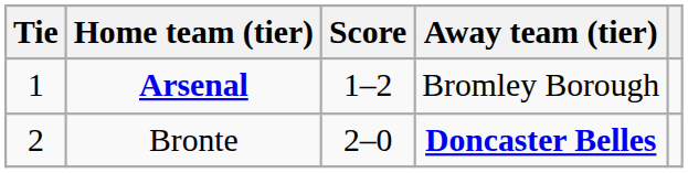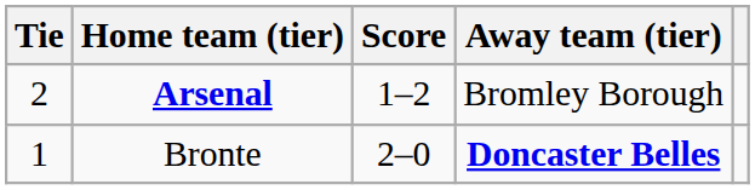 <table class="wikitable" style="text-align:center; font-size:85%">
 <tr>
 <th>Tie</th>
 <th>Home team (tier)</th>
 <th>Score</th>
 <th>Away team (tier)</th>
 <th></th>
 </tr>
 <tr>
-<td align="center">1</td>
+<td align="center">2</td>
 <td><strong><a href='#'>Arsenal</a></strong></td>
 <td align="center">1–2</td>
 <td>Bromley Borough</td>
 <td></td>
 </tr>
 <tr>
-<td align="center">2</td>
+<td align="center">1</td>
 <td>Bronte</td>
 <td align="center">2–0</td>
 <td><strong><a href='#'>Doncaster Belles</a></strong></td>
 <td></td>
 </tr>
 </table>
